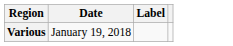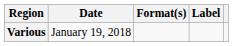 <table class="wikitable plainrowheaders">
 <tr>
 <th scope="col">Region</th>
 <th scope="col">Date</th>
+<th scope="col">Format(s)</th>
 <th scope="col">Label</th>
 <th scope="col"></th>
 </tr>
 <tr>
 <th scope="row">Various</th>
 <td>January 19, 2018</td>
 <td></td>
 <td></td>
+<td></td>
 </tr>
 </table>
